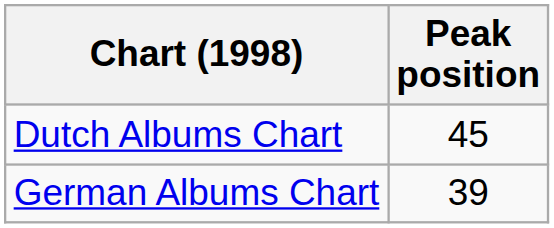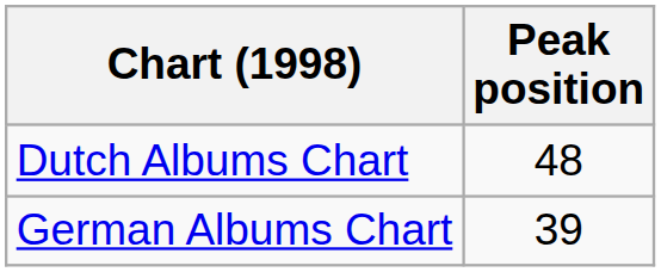 <table class="wikitable">
 <tr>
 <th style="text-align:center;">Chart (1998)</th>
 <th style="text-align:center;">Peak<br>position</th>
 </tr>
 <tr>
 <td align="left"><a href='#'>Dutch Albums Chart</a></td>
-<td style="text-align:center;">45</td>
+<td style="text-align:center;">48</td>
 </tr>
 <tr>
 <td align="left"><a href='#'>German Albums Chart</a></td>
 <td style="text-align:center;">39</td>
 </tr>
 </table>
